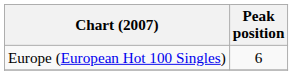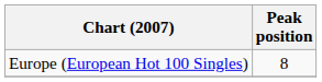 <table class="wikitable sortable">
 <tr>
 <th>Chart (2007)</th>
 <th>Peak<br>position</th>
 </tr>
 <tr>
 <td>Europe (<a href='#'>European Hot 100 Singles</a>)</td>
-<td align="center">6</td>
+<td align="center">8</td>
 </tr>
 <tr>
 </tr>
 <tr>
 </tr>
 <tr>
 </tr>
 </table>
